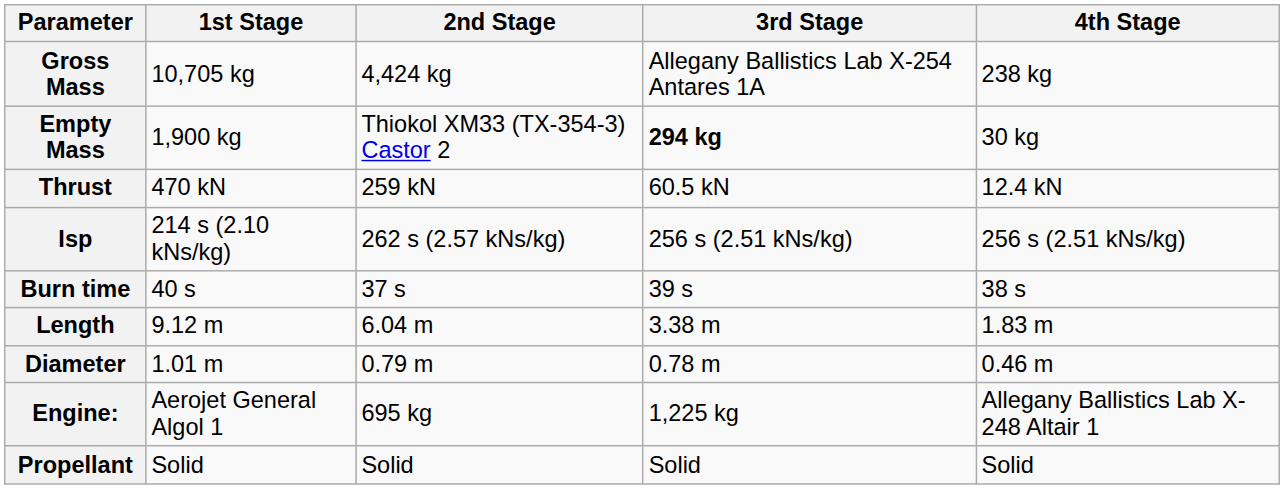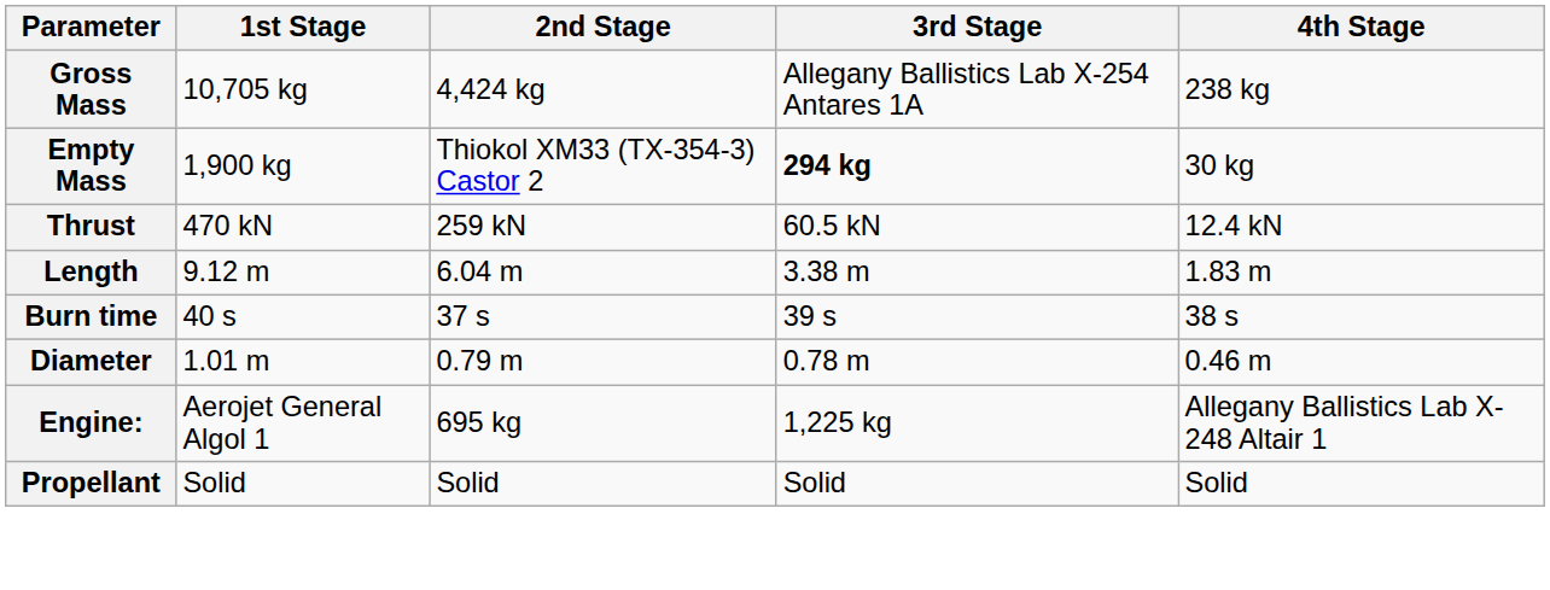 <table class="wikitable plainrowheaders">
 <tr>
 <th scope="col">Parameter</th>
 <th scope="col">1st Stage</th>
 <th scope="col">2nd Stage</th>
 <th scope="col">3rd Stage</th>
 <th scope="col">4th Stage</th>
 </tr>
 <tr>
 <th scope="row">Gross Mass</th>
 <td>10,705 kg</td>
 <td>4,424 kg</td>
 <td>Allegany Ballistics Lab X-254 Antares 1A</td>
 <td>238 kg</td>
 </tr>
 <tr>
 <th scope="row">Empty Mass</th>
 <td>1,900 kg</td>
 <td>Thiokol XM33 (TX-354-3) <a href='#'>Castor</a> 2</td>
 <td><strong>294 kg</strong></td>
 <td>30 kg</td>
 </tr>
 <tr>
 <th scope="row">Thrust</th>
 <td>470 kN</td>
 <td>259 kN</td>
 <td>60.5 kN</td>
 <td>12.4 kN</td>
 </tr>
 <tr>
-<th scope="row">Isp</th>
-<td>214 s (2.10 kNs/kg)</td>
-<td>262 s (2.57 kNs/kg)</td>
-<td>256 s (2.51 kNs/kg)</td>
-<td>256 s (2.51 kNs/kg)</td>
+<th scope="row">Length</th>
+<td>9.12 m</td>
+<td>6.04 m</td>
+<td>3.38 m</td>
+<td>1.83 m</td>
 </tr>
 <tr>
 <th scope="row">Burn time</th>
 <td>40 s</td>
 <td>37 s</td>
 <td>39 s</td>
 <td>38 s</td>
-</tr>
-<tr>
-<th scope="row">Length</th>
-<td>9.12 m</td>
-<td>6.04 m</td>
-<td>3.38 m</td>
-<td>1.83 m</td>
 </tr>
 <tr>
 <th scope="row">Diameter</th>
 <td>1.01 m</td>
 <td>0.79 m</td>
 <td>0.78 m</td>
 <td>0.46 m</td>
 </tr>
 <tr>
 <th scope="row">Engine:</th>
 <td>Aerojet General Algol 1</td>
 <td>695 kg</td>
 <td>1,225 kg</td>
 <td>Allegany Ballistics Lab X-248 Altair 1</td>
 </tr>
 <tr>
 <th scope="row">Propellant</th>
 <td>Solid</td>
 <td>Solid</td>
 <td>Solid</td>
 <td>Solid</td>
 </tr>
 </table>
